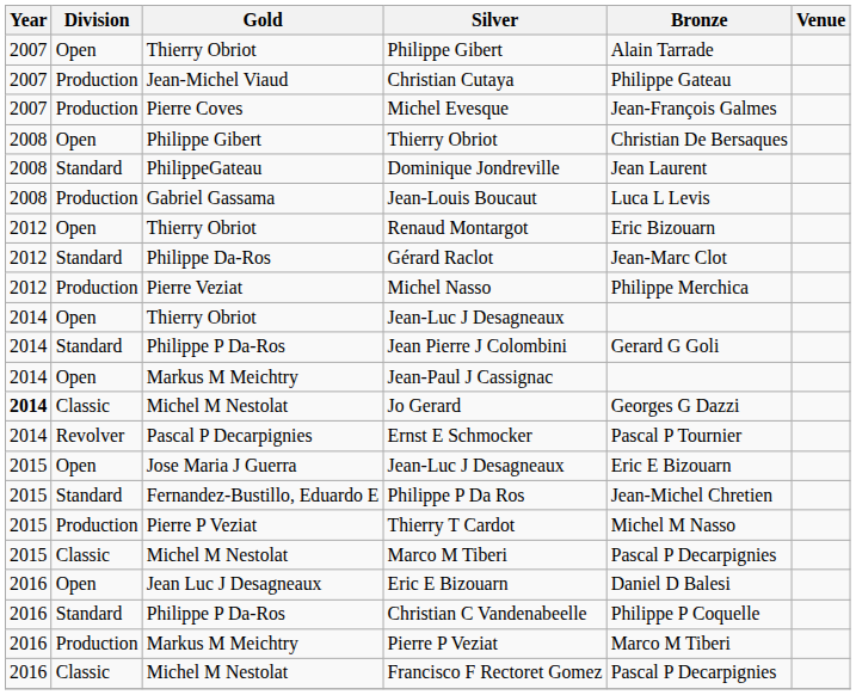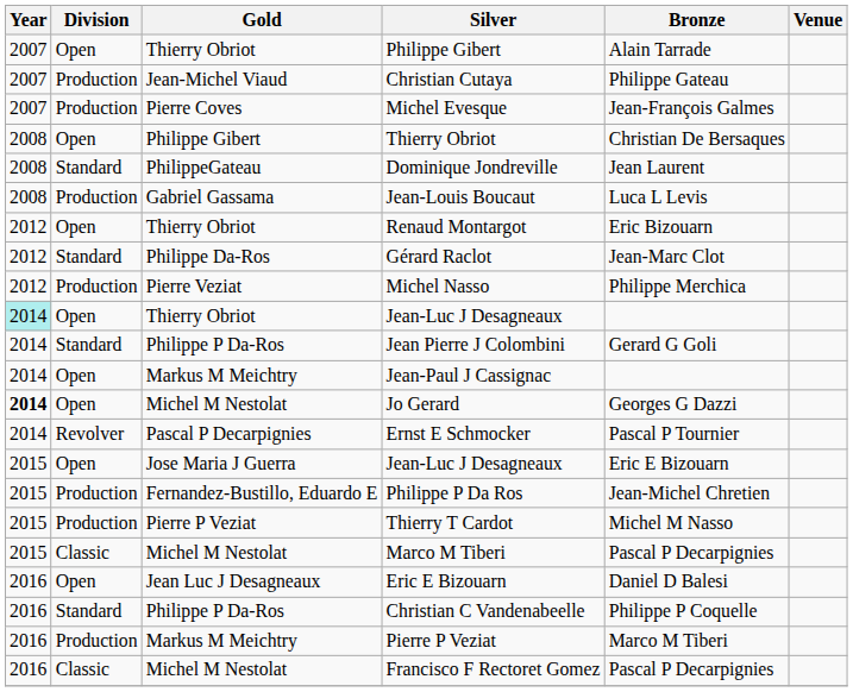 <table class="wikitable sortable" style="text-align: left;">
 <tr>
 <th>Year</th>
 <th>Division</th>
 <th> Gold</th>
 <th> Silver</th>
 <th> Bronze</th>
 <th>Venue</th>
 </tr>
 <tr>
 <td>2007</td>
 <td>Open</td>
 <td>Thierry Obriot</td>
 <td>Philippe Gibert</td>
 <td>Alain Tarrade</td>
 <td></td>
 </tr>
 <tr>
 <td>2007</td>
 <td>Production</td>
 <td>Jean-Michel Viaud</td>
 <td>Christian Cutaya</td>
 <td>Philippe Gateau</td>
 <td></td>
 </tr>
 <tr>
 <td>2007</td>
 <td>Production</td>
 <td>Pierre Coves</td>
 <td>Michel Evesque</td>
 <td>Jean-François Galmes</td>
 <td></td>
 </tr>
 <tr>
 <td>2008</td>
 <td>Open</td>
 <td>Philippe Gibert</td>
 <td>Thierry Obriot</td>
 <td>Christian De Bersaques</td>
 <td></td>
 </tr>
 <tr>
 <td>2008</td>
 <td>Standard</td>
 <td>PhilippeGateau</td>
 <td>Dominique Jondreville</td>
 <td>Jean Laurent</td>
 <td></td>
 </tr>
 <tr>
 <td>2008</td>
 <td>Production</td>
 <td>Gabriel Gassama</td>
 <td>Jean-Louis Boucaut</td>
 <td>Luca L Levis</td>
 <td></td>
 </tr>
 <tr>
 <td>2012</td>
 <td>Open</td>
 <td>Thierry Obriot</td>
 <td>Renaud Montargot</td>
 <td>Eric Bizouarn</td>
 <td></td>
 </tr>
 <tr>
 <td>2012</td>
 <td>Standard</td>
 <td>Philippe Da-Ros</td>
 <td>Gérard Raclot</td>
 <td>Jean-Marc Clot</td>
 <td></td>
 </tr>
 <tr>
 <td>2012</td>
 <td>Production</td>
 <td>Pierre Veziat</td>
 <td>Michel Nasso</td>
 <td>Philippe Merchica</td>
 <td></td>
 </tr>
 <tr>
-<td>2014</td>
+<td style="background: paleturquoise;">2014</td>
 <td>Open</td>
 <td>Thierry Obriot</td>
 <td>Jean-Luc J Desagneaux</td>
 <td></td>
 <td></td>
 </tr>
 <tr>
 <td>2014</td>
 <td>Standard</td>
 <td>Philippe P Da-Ros</td>
 <td>Jean Pierre J Colombini</td>
 <td>Gerard G Goli</td>
 <td></td>
 </tr>
 <tr>
 <td>2014</td>
 <td>Open</td>
 <td>Markus M Meichtry</td>
 <td>Jean-Paul J Cassignac</td>
 <td></td>
 <td></td>
 </tr>
 <tr>
 <td><strong>2014</strong></td>
-<td>Classic</td>
+<td>Open</td>
 <td>Michel M Nestolat</td>
 <td>Jo Gerard</td>
 <td>Georges G Dazzi</td>
 <td></td>
 </tr>
 <tr>
 <td>2014</td>
 <td>Revolver</td>
 <td>Pascal P Decarpignies</td>
 <td>Ernst E Schmocker</td>
 <td>Pascal P Tournier</td>
 <td></td>
 </tr>
 <tr>
 <td>2015</td>
 <td>Open</td>
 <td>Jose Maria J Guerra</td>
 <td>Jean-Luc J Desagneaux</td>
 <td>Eric E Bizouarn</td>
 <td></td>
 </tr>
 <tr>
 <td>2015</td>
-<td>Standard</td>
+<td>Production</td>
 <td>Fernandez-Bustillo, Eduardo E</td>
 <td>Philippe P Da Ros</td>
 <td>Jean-Michel Chretien</td>
 <td></td>
 </tr>
 <tr>
 <td>2015</td>
 <td>Production</td>
 <td>Pierre P Veziat</td>
 <td>Thierry T Cardot</td>
 <td>Michel M Nasso</td>
 <td></td>
 </tr>
 <tr>
 <td>2015</td>
 <td>Classic</td>
 <td>Michel M Nestolat</td>
 <td>Marco M Tiberi</td>
 <td>Pascal P Decarpignies</td>
 <td></td>
 </tr>
 <tr>
 <td>2016</td>
 <td>Open</td>
 <td>Jean Luc J Desagneaux</td>
 <td>Eric E Bizouarn</td>
 <td>Daniel D Balesi</td>
 <td></td>
 </tr>
 <tr>
 <td>2016</td>
 <td>Standard</td>
 <td>Philippe P Da-Ros</td>
 <td>Christian C Vandenabeelle</td>
 <td>Philippe P Coquelle</td>
 <td></td>
 </tr>
 <tr>
 <td>2016</td>
 <td>Production</td>
 <td>Markus M Meichtry</td>
 <td>Pierre P Veziat</td>
 <td>Marco M Tiberi</td>
 <td></td>
 </tr>
 <tr>
 <td>2016</td>
 <td>Classic</td>
 <td>Michel M Nestolat</td>
 <td>Francisco F Rectoret Gomez</td>
 <td>Pascal P Decarpignies</td>
 <td></td>
 </tr>
 <tr>
 </tr>
 </table>
